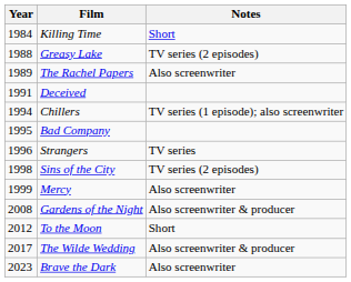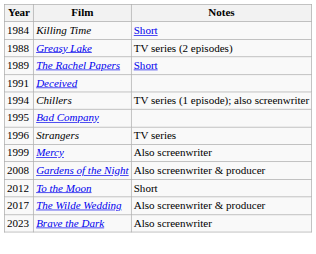 <table class="wikitable sortable">
 <tr>
 <th width=35px>Year</th>
 <th>Film</th>
 <th>Notes</th>
 </tr>
 <tr>
 <td>1984</td>
 <td><em>Killing Time</em></td>
 <td><a href='#'>Short</a></td>
 </tr>
 <tr>
 <td>1988</td>
 <td><em><a href='#'>Greasy Lake</a></em></td>
 <td>TV series (2 episodes)</td>
 </tr>
 <tr>
 <td>1989</td>
 <td><em><a href='#'>The Rachel Papers</a></em></td>
-<td>Also screenwriter</td>
+<td><a href='#'>Short</a></td>
 </tr>
 <tr>
 <td>1991</td>
 <td><em><a href='#'>Deceived</a></em></td>
 <td></td>
 </tr>
 <tr>
 <td>1994</td>
 <td><em>Chillers</em></td>
 <td>TV series (1 episode); also screenwriter</td>
 </tr>
 <tr>
 <td>1995</td>
 <td><em><a href='#'>Bad Company</a></em></td>
 <td></td>
 </tr>
 <tr>
 <td>1996</td>
 <td><em>Strangers</em></td>
 <td>TV series</td>
-</tr>
-<tr>
-<td>1998</td>
-<td><em><a href='#'>Sins of the City</a></em></td>
-<td>TV series (2 episodes)</td>
 </tr>
 <tr>
 <td>1999</td>
 <td><em><a href='#'>Mercy</a></em></td>
 <td>Also screenwriter</td>
 </tr>
 <tr>
 <td>2008</td>
 <td><em><a href='#'>Gardens of the Night</a></em></td>
 <td>Also screenwriter & producer</td>
 </tr>
 <tr>
 <td>2012</td>
 <td><em><a href='#'>To the Moon</a></em></td>
 <td>Short</td>
 </tr>
 <tr>
 <td>2017</td>
 <td><em><a href='#'>The Wilde Wedding</a></em></td>
 <td>Also screenwriter & producer</td>
 </tr>
 <tr>
 <td>2023</td>
 <td><em><a href='#'>Brave the Dark</a></em></td>
 <td>Also screenwriter</td>
 </tr>
 </table>
